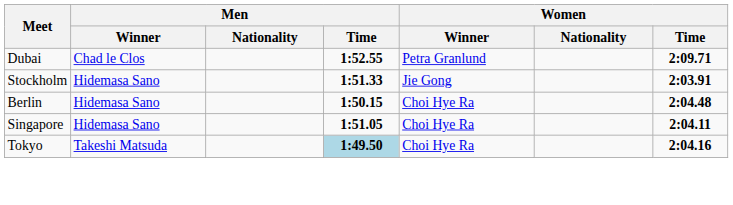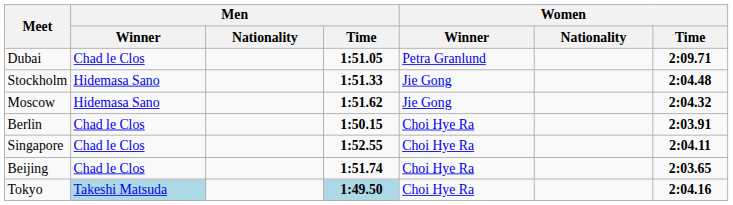 <table class="wikitable">
 <tr>
 <th rowspan="2">Meet</th>
 <th colspan="3">Men</th>
 <th colspan="3">Women</th>
 </tr>
 <tr>
 <th width=150>Winner</th>
 <th width=130>Nationality</th>
 <th width=80>Time</th>
 <th width=150>Winner</th>
 <th width=130>Nationality</th>
 <th width=80>Time</th>
 </tr>
 <tr>
 <td>Dubai</td>
 <td><a href='#'>Chad le Clos</a></td>
 <td></td>
-<td align=center><strong>1:52.55</strong></td>
+<td align=center><strong>1:51.05</strong></td>
 <td><a href='#'>Petra Granlund</a></td>
 <td></td>
 <td align=center><strong>2:09.71</strong></td>
 </tr>
 <tr>
 <td>Stockholm</td>
 <td><a href='#'>Hidemasa Sano</a></td>
 <td></td>
 <td align=center><strong>1:51.33</strong></td>
 <td><a href='#'>Jie Gong</a></td>
 <td></td>
-<td align=center><strong>2:03.91</strong></td>
+<td align=center><strong>2:04.48</strong></td>
+</tr>
+<tr>
+<td>Moscow</td>
+<td><a href='#'>Hidemasa Sano</a></td>
+<td></td>
+<td align=center><strong>1:51.62</strong></td>
+<td><a href='#'>Jie Gong</a></td>
+<td></td>
+<td align=center><strong>2:04.32</strong></td>
 </tr>
 <tr>
 <td>Berlin</td>
-<td><a href='#'>Hidemasa Sano</a></td>
+<td><a href='#'>Chad le Clos</a></td>
 <td></td>
 <td align=center><strong>1:50.15</strong></td>
 <td><a href='#'>Choi Hye Ra</a></td>
 <td></td>
-<td align=center><strong>2:04.48</strong></td>
+<td align=center><strong>2:03.91</strong></td>
 </tr>
 <tr>
 <td>Singapore</td>
-<td><a href='#'>Hidemasa Sano</a></td>
+<td><a href='#'>Chad le Clos</a></td>
 <td></td>
-<td align=center><strong>1:51.05</strong></td>
+<td align=center><strong>1:52.55</strong></td>
 <td><a href='#'>Choi Hye Ra</a></td>
 <td></td>
 <td align=center><strong>2:04.11</strong></td>
 </tr>
 <tr>
+<td>Beijing</td>
+<td><a href='#'>Chad le Clos</a></td>
+<td></td>
+<td align=center><strong>1:51.74</strong></td>
+<td><a href='#'>Choi Hye Ra</a></td>
+<td></td>
+<td align=center><strong>2:03.65</strong></td>
+</tr>
+<tr>
 <td>Tokyo</td>
-<td><a href='#'>Takeshi Matsuda</a></td>
+<td style="background: lightblue;"><a href='#'>Takeshi Matsuda</a></td>
 <td></td>
 <td align=center style="background: lightblue;"><strong>1:49.50</strong></td>
 <td><a href='#'>Choi Hye Ra</a></td>
 <td></td>
 <td align=center><strong>2:04.16</strong></td>
 </tr>
 </table>
